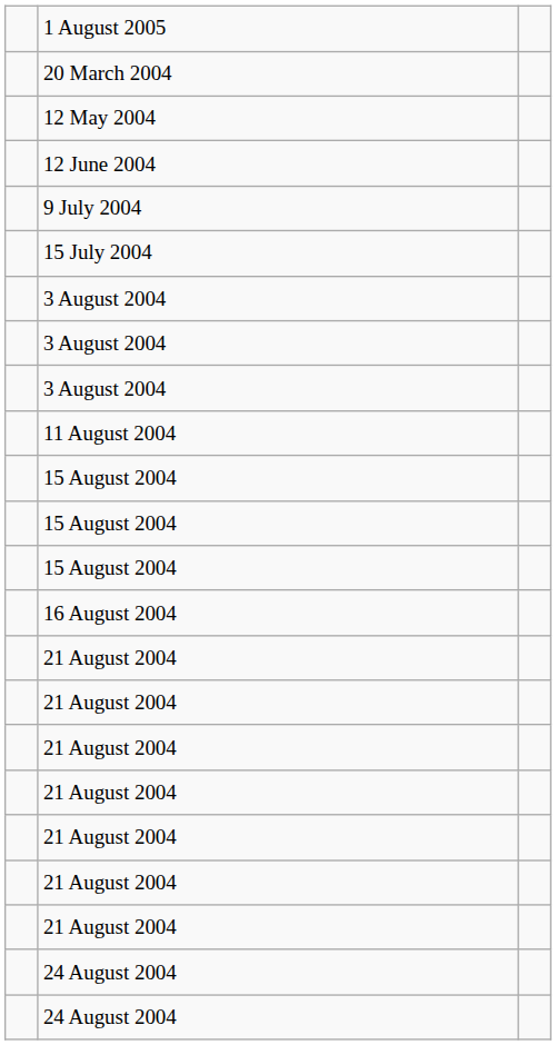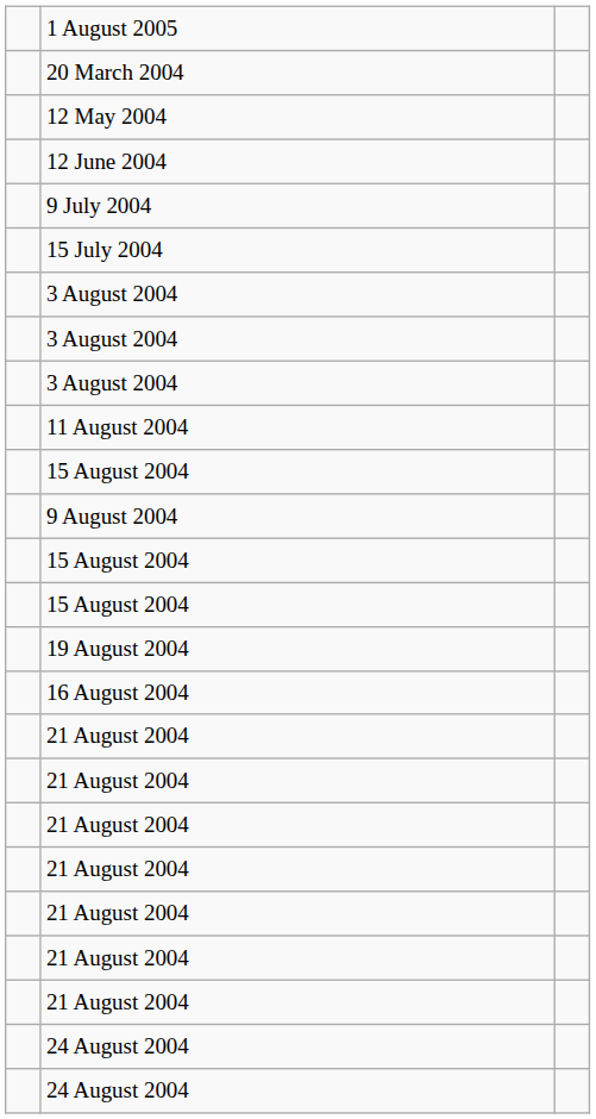 <table class="wikitable" style="font-size: 89%; float: left; width: 26em; margin-right: 1em; height: 700px">
 <tr>
 <td></td>
 <td>1 August 2005</td>
 <td></td>
 </tr>
 <tr>
 <td></td>
 <td>20 March 2004</td>
 <td></td>
 </tr>
 <tr>
 <td></td>
 <td>12 May 2004</td>
 <td></td>
 </tr>
 <tr>
 <td></td>
 <td>12 June 2004</td>
 <td></td>
 </tr>
 <tr>
 <td></td>
 <td>9 July 2004</td>
 <td></td>
 </tr>
 <tr>
 <td></td>
 <td>15 July 2004</td>
 <td></td>
 </tr>
 <tr>
 <td></td>
 <td>3 August 2004</td>
 <td></td>
 </tr>
 <tr>
 <td></td>
 <td>3 August 2004</td>
 <td></td>
 </tr>
 <tr>
 <td></td>
 <td>3 August 2004</td>
 <td></td>
 </tr>
 <tr>
 <td></td>
 <td>11 August 2004</td>
 <td></td>
 </tr>
 <tr>
 <td></td>
 <td>15 August 2004</td>
 <td></td>
 </tr>
 <tr>
 <td></td>
+<td>9 August 2004</td>
+<td></td>
+</tr>
+<tr>
+<td></td>
 <td>15 August 2004</td>
 <td></td>
 </tr>
 <tr>
 <td></td>
 <td>15 August 2004</td>
+<td></td>
+</tr>
+<tr>
+<td></td>
+<td>19 August 2004</td>
 <td></td>
 </tr>
 <tr>
 <td></td>
 <td>16 August 2004</td>
 <td></td>
 </tr>
 <tr>
 <td></td>
 <td>21 August 2004</td>
 <td></td>
 </tr>
 <tr>
 <td></td>
 <td>21 August 2004</td>
 <td></td>
 </tr>
 <tr>
 <td></td>
 <td>21 August 2004</td>
 <td></td>
 </tr>
 <tr>
 <td></td>
 <td>21 August 2004</td>
 <td></td>
 </tr>
 <tr>
 <td></td>
 <td>21 August 2004</td>
 <td></td>
 </tr>
 <tr>
 <td></td>
 <td>21 August 2004</td>
 <td></td>
 </tr>
 <tr>
 <td></td>
 <td>21 August 2004</td>
 <td></td>
 </tr>
 <tr>
 <td></td>
 <td>24 August 2004</td>
 <td></td>
 </tr>
 <tr>
 <td></td>
 <td>24 August 2004</td>
 <td></td>
 </tr>
 </table>
